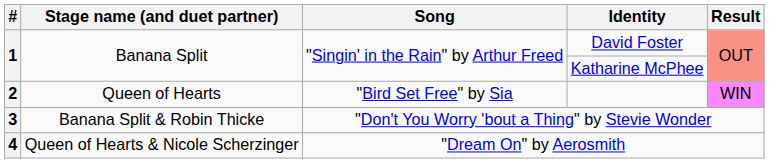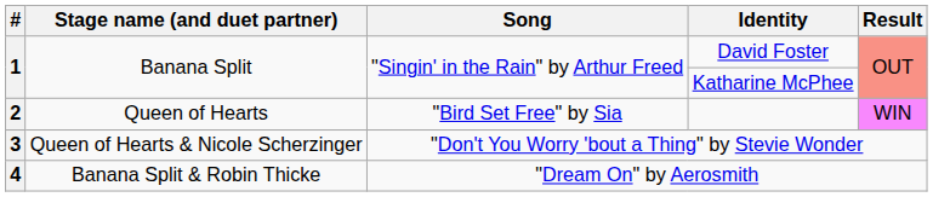 <table class="wikitable plainrowheaders" style="text-align: center;">
 <tr>
 <th>#</th>
 <th>Stage name (and duet partner)</th>
 <th>Song</th>
 <th>Identity</th>
 <th>Result</th>
 </tr>
 <tr>
 <th rowspan=2>1</th>
 <td rowspan=2>Banana Split</td>
 <td rowspan=2>"<a href='#'>Singin' in the Rain</a>" by <a href='#'>Arthur Freed</a></td>
 <td><a href='#'>David Foster</a></td>
 <td rowspan=2 bgcolor="#F99185">OUT</td>
 </tr>
 <tr>
 <td><a href='#'>Katharine McPhee</a></td>
 </tr>
 <tr>
 <th>2</th>
 <td>Queen of Hearts</td>
 <td>"<a href='#'>Bird Set Free</a>" by <a href='#'>Sia</a></td>
 <td></td>
 <td bgcolor="#F888FD">WIN</td>
 </tr>
 <tr>
 <th>3</th>
-<td>Banana Split & Robin Thicke</td>
+<td>Queen of Hearts & Nicole Scherzinger</td>
 <td colspan="3">"<a href='#'>Don't You Worry 'bout a Thing</a>" by <a href='#'>Stevie Wonder</a></td>
 </tr>
 <tr>
 <th>4</th>
-<td>Queen of Hearts & Nicole Scherzinger</td>
+<td>Banana Split & Robin Thicke</td>
 <td colspan="3">"<a href='#'>Dream On</a>" by <a href='#'>Aerosmith</a></td>
 </tr>
 </table>
